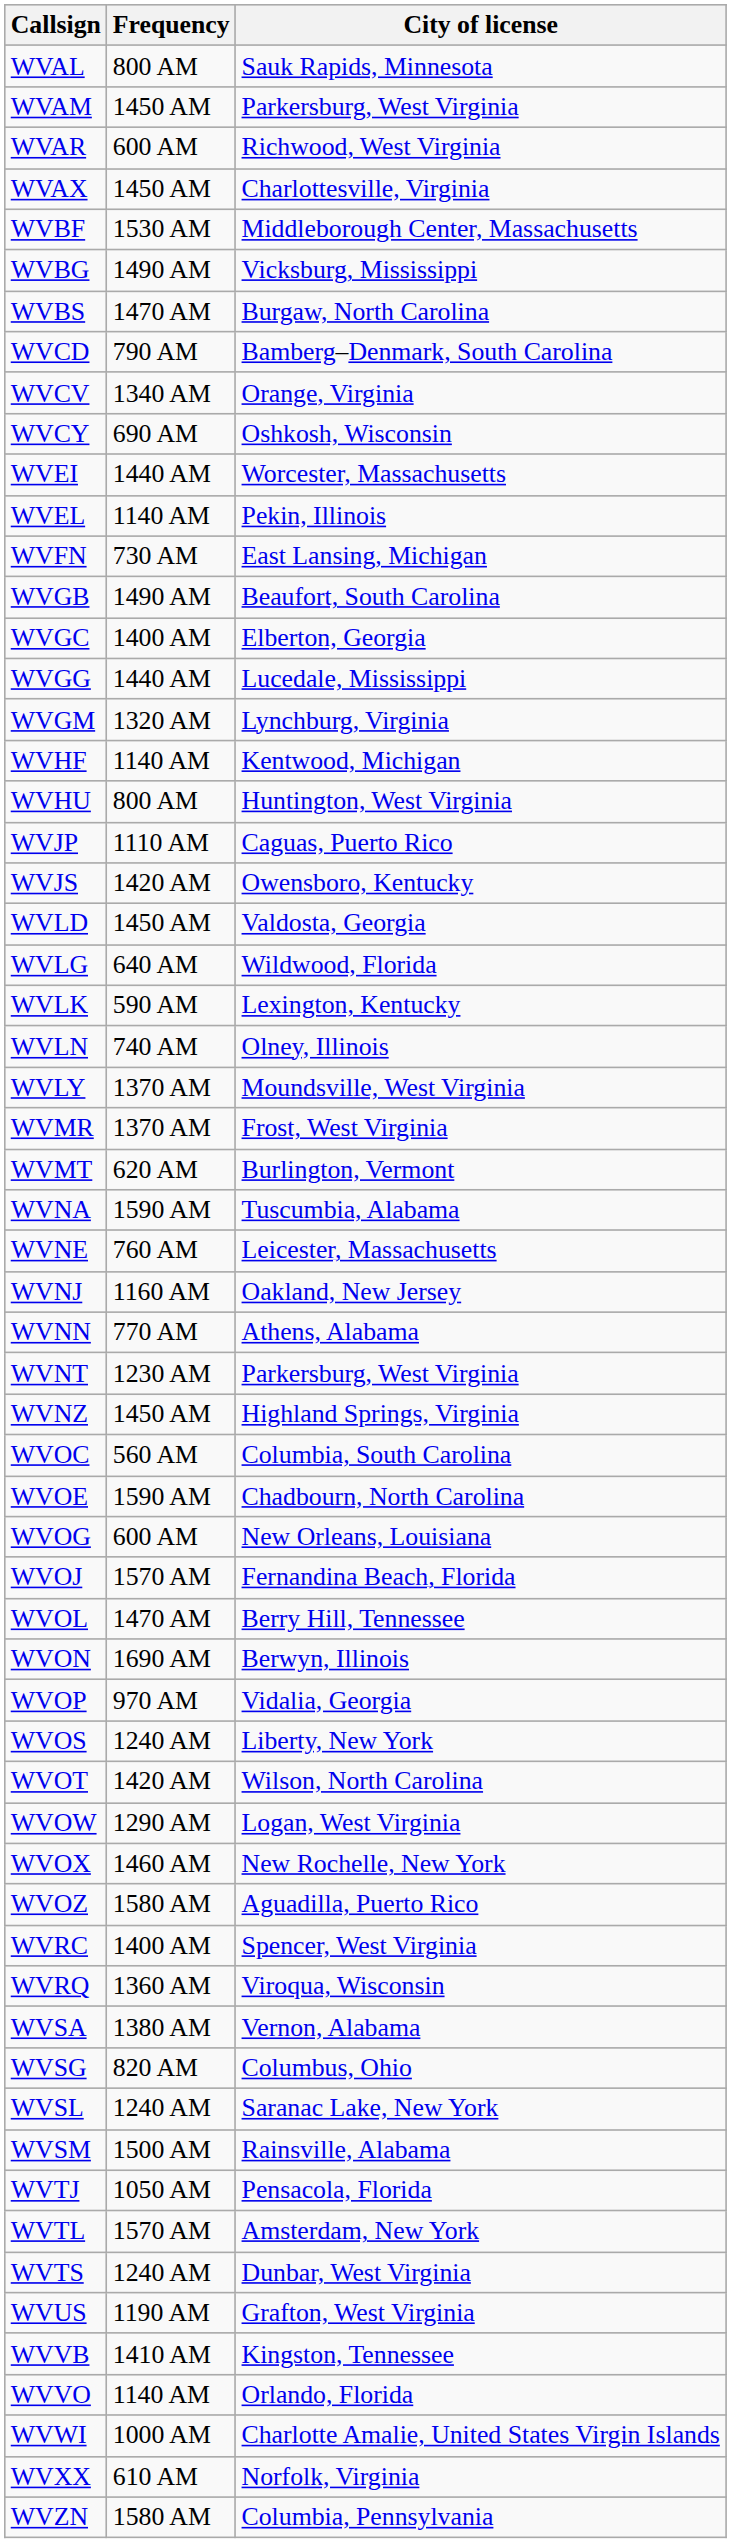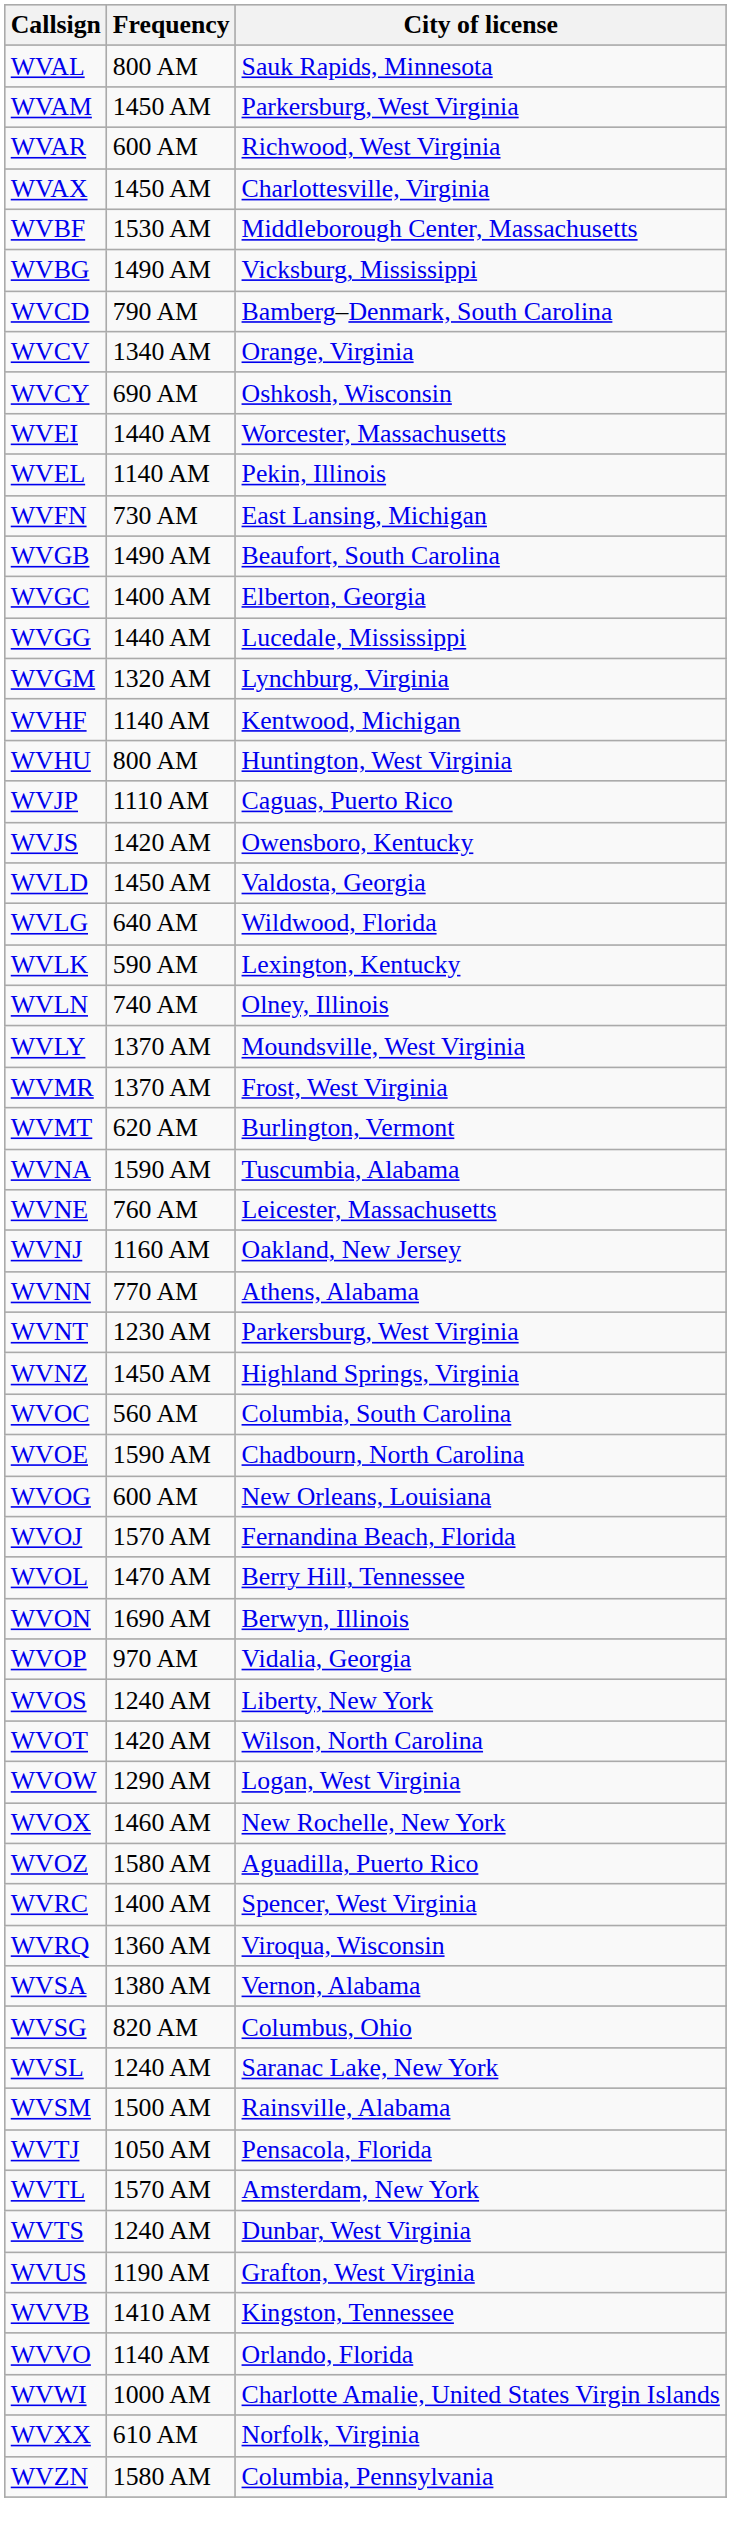 <table class="wikitable sortable">
 <tr>
 <th>Callsign</th>
 <th>Frequency</th>
 <th>City of license</th>
 </tr>
 <tr>
 <td><a href='#'>WVAL</a></td>
 <td>800 AM</td>
 <td><a href='#'>Sauk Rapids, Minnesota</a></td>
 </tr>
 <tr>
 <td><a href='#'>WVAM</a></td>
 <td>1450 AM</td>
 <td><a href='#'>Parkersburg, West Virginia</a></td>
 </tr>
 <tr>
 <td><a href='#'>WVAR</a></td>
 <td>600 AM</td>
 <td><a href='#'>Richwood, West Virginia</a></td>
 </tr>
 <tr>
 <td><a href='#'>WVAX</a></td>
 <td>1450 AM</td>
 <td><a href='#'>Charlottesville, Virginia</a></td>
 </tr>
 <tr>
 <td><a href='#'>WVBF</a></td>
 <td>1530 AM</td>
 <td><a href='#'>Middleborough Center, Massachusetts</a></td>
 </tr>
 <tr>
 <td><a href='#'>WVBG</a></td>
 <td>1490 AM</td>
 <td><a href='#'>Vicksburg, Mississippi</a></td>
-</tr>
-<tr>
-<td><a href='#'>WVBS</a></td>
-<td>1470 AM</td>
-<td><a href='#'>Burgaw, North Carolina</a></td>
 </tr>
 <tr>
 <td><a href='#'>WVCD</a></td>
 <td>790 AM</td>
 <td><a href='#'>Bamberg</a>–<a href='#'>Denmark, South Carolina</a></td>
 </tr>
 <tr>
 <td><a href='#'>WVCV</a></td>
 <td>1340 AM</td>
 <td><a href='#'>Orange, Virginia</a></td>
 </tr>
 <tr>
 <td><a href='#'>WVCY</a></td>
 <td>690 AM</td>
 <td><a href='#'>Oshkosh, Wisconsin</a></td>
 </tr>
 <tr>
 <td><a href='#'>WVEI</a></td>
 <td>1440 AM</td>
 <td><a href='#'>Worcester, Massachusetts</a></td>
 </tr>
 <tr>
 <td><a href='#'>WVEL</a></td>
 <td>1140 AM</td>
 <td><a href='#'>Pekin, Illinois</a></td>
 </tr>
 <tr>
 <td><a href='#'>WVFN</a></td>
 <td>730 AM</td>
 <td><a href='#'>East Lansing, Michigan</a></td>
 </tr>
 <tr>
 <td><a href='#'>WVGB</a></td>
 <td>1490 AM</td>
 <td><a href='#'>Beaufort, South Carolina</a></td>
 </tr>
 <tr>
 <td><a href='#'>WVGC</a></td>
 <td>1400 AM</td>
 <td><a href='#'>Elberton, Georgia</a></td>
 </tr>
 <tr>
 <td><a href='#'>WVGG</a></td>
 <td>1440 AM</td>
 <td><a href='#'>Lucedale, Mississippi</a></td>
 </tr>
 <tr>
 <td><a href='#'>WVGM</a></td>
 <td>1320 AM</td>
 <td><a href='#'>Lynchburg, Virginia</a></td>
 </tr>
 <tr>
 <td><a href='#'>WVHF</a></td>
 <td>1140 AM</td>
 <td><a href='#'>Kentwood, Michigan</a></td>
 </tr>
 <tr>
 <td><a href='#'>WVHU</a></td>
 <td>800 AM</td>
 <td><a href='#'>Huntington, West Virginia</a></td>
 </tr>
 <tr>
 <td><a href='#'>WVJP</a></td>
 <td>1110 AM</td>
 <td><a href='#'>Caguas, Puerto Rico</a></td>
 </tr>
 <tr>
 <td><a href='#'>WVJS</a></td>
 <td>1420 AM</td>
 <td><a href='#'>Owensboro, Kentucky</a></td>
 </tr>
 <tr>
 <td><a href='#'>WVLD</a></td>
 <td>1450 AM</td>
 <td><a href='#'>Valdosta, Georgia</a></td>
 </tr>
 <tr>
 <td><a href='#'>WVLG</a></td>
 <td>640 AM</td>
 <td><a href='#'>Wildwood, Florida</a></td>
 </tr>
 <tr>
 <td><a href='#'>WVLK</a></td>
 <td>590 AM</td>
 <td><a href='#'>Lexington, Kentucky</a></td>
 </tr>
 <tr>
 <td><a href='#'>WVLN</a></td>
 <td>740 AM</td>
 <td><a href='#'>Olney, Illinois</a></td>
 </tr>
 <tr>
 <td><a href='#'>WVLY</a></td>
 <td>1370 AM</td>
 <td><a href='#'>Moundsville, West Virginia</a></td>
 </tr>
 <tr>
 <td><a href='#'>WVMR</a></td>
 <td>1370 AM</td>
 <td><a href='#'>Frost, West Virginia</a></td>
 </tr>
 <tr>
 <td><a href='#'>WVMT</a></td>
 <td>620 AM</td>
 <td><a href='#'>Burlington, Vermont</a></td>
 </tr>
 <tr>
 <td><a href='#'>WVNA</a></td>
 <td>1590 AM</td>
 <td><a href='#'>Tuscumbia, Alabama</a></td>
 </tr>
 <tr>
 <td><a href='#'>WVNE</a></td>
 <td>760 AM</td>
 <td><a href='#'>Leicester, Massachusetts</a></td>
 </tr>
 <tr>
 <td><a href='#'>WVNJ</a></td>
 <td>1160 AM</td>
 <td><a href='#'>Oakland, New Jersey</a></td>
 </tr>
 <tr>
 <td><a href='#'>WVNN</a></td>
 <td>770 AM</td>
 <td><a href='#'>Athens, Alabama</a></td>
 </tr>
 <tr>
 <td><a href='#'>WVNT</a></td>
 <td>1230 AM</td>
 <td><a href='#'>Parkersburg, West Virginia</a></td>
 </tr>
 <tr>
 <td><a href='#'>WVNZ</a></td>
 <td>1450 AM</td>
 <td><a href='#'>Highland Springs, Virginia</a></td>
 </tr>
 <tr>
 <td><a href='#'>WVOC</a></td>
 <td>560 AM</td>
 <td><a href='#'>Columbia, South Carolina</a></td>
 </tr>
 <tr>
 <td><a href='#'>WVOE</a></td>
 <td>1590 AM</td>
 <td><a href='#'>Chadbourn, North Carolina</a></td>
 </tr>
 <tr>
 <td><a href='#'>WVOG</a></td>
 <td>600 AM</td>
 <td><a href='#'>New Orleans, Louisiana</a></td>
 </tr>
 <tr>
 <td><a href='#'>WVOJ</a></td>
 <td>1570 AM</td>
 <td><a href='#'>Fernandina Beach, Florida</a></td>
 </tr>
 <tr>
 <td><a href='#'>WVOL</a></td>
 <td>1470 AM</td>
 <td><a href='#'>Berry Hill, Tennessee</a></td>
 </tr>
 <tr>
 <td><a href='#'>WVON</a></td>
 <td>1690 AM</td>
 <td><a href='#'>Berwyn, Illinois</a></td>
 </tr>
 <tr>
 <td><a href='#'>WVOP</a></td>
 <td>970 AM</td>
 <td><a href='#'>Vidalia, Georgia</a></td>
 </tr>
 <tr>
 <td><a href='#'>WVOS</a></td>
 <td>1240 AM</td>
 <td><a href='#'>Liberty, New York</a></td>
 </tr>
 <tr>
 <td><a href='#'>WVOT</a></td>
 <td>1420 AM</td>
 <td><a href='#'>Wilson, North Carolina</a></td>
 </tr>
 <tr>
 <td><a href='#'>WVOW</a></td>
 <td>1290 AM</td>
 <td><a href='#'>Logan, West Virginia</a></td>
 </tr>
 <tr>
 <td><a href='#'>WVOX</a></td>
 <td>1460 AM</td>
 <td><a href='#'>New Rochelle, New York</a></td>
 </tr>
 <tr>
 <td><a href='#'>WVOZ</a></td>
 <td>1580 AM</td>
 <td><a href='#'>Aguadilla, Puerto Rico</a></td>
 </tr>
 <tr>
 <td><a href='#'>WVRC</a></td>
 <td>1400 AM</td>
 <td><a href='#'>Spencer, West Virginia</a></td>
 </tr>
 <tr>
 <td><a href='#'>WVRQ</a></td>
 <td>1360 AM</td>
 <td><a href='#'>Viroqua, Wisconsin</a></td>
 </tr>
 <tr>
 <td><a href='#'>WVSA</a></td>
 <td>1380 AM</td>
 <td><a href='#'>Vernon, Alabama</a></td>
 </tr>
 <tr>
 <td><a href='#'>WVSG</a></td>
 <td>820 AM</td>
 <td><a href='#'>Columbus, Ohio</a></td>
 </tr>
 <tr>
 <td><a href='#'>WVSL</a></td>
 <td>1240 AM</td>
 <td><a href='#'>Saranac Lake, New York</a></td>
 </tr>
 <tr>
 <td><a href='#'>WVSM</a></td>
 <td>1500 AM</td>
 <td><a href='#'>Rainsville, Alabama</a></td>
 </tr>
 <tr>
 <td><a href='#'>WVTJ</a></td>
 <td>1050 AM</td>
 <td><a href='#'>Pensacola, Florida</a></td>
 </tr>
 <tr>
 <td><a href='#'>WVTL</a></td>
 <td>1570 AM</td>
 <td><a href='#'>Amsterdam, New York</a></td>
 </tr>
 <tr>
 <td><a href='#'>WVTS</a></td>
 <td>1240 AM</td>
 <td><a href='#'>Dunbar, West Virginia</a></td>
 </tr>
 <tr>
 <td><a href='#'>WVUS</a></td>
 <td>1190 AM</td>
 <td><a href='#'>Grafton, West Virginia</a></td>
 </tr>
 <tr>
 <td><a href='#'>WVVB</a></td>
 <td>1410 AM</td>
 <td><a href='#'>Kingston, Tennessee</a></td>
 </tr>
 <tr>
 <td><a href='#'>WVVO</a></td>
 <td>1140 AM</td>
 <td><a href='#'>Orlando, Florida</a></td>
 </tr>
 <tr>
 <td><a href='#'>WVWI</a></td>
 <td>1000 AM</td>
 <td><a href='#'>Charlotte Amalie, United States Virgin Islands</a></td>
 </tr>
 <tr>
 <td><a href='#'>WVXX</a></td>
 <td>610 AM</td>
 <td><a href='#'>Norfolk, Virginia</a></td>
 </tr>
 <tr>
 <td><a href='#'>WVZN</a></td>
 <td>1580 AM</td>
 <td><a href='#'>Columbia, Pennsylvania</a></td>
 </tr>
 </table>
